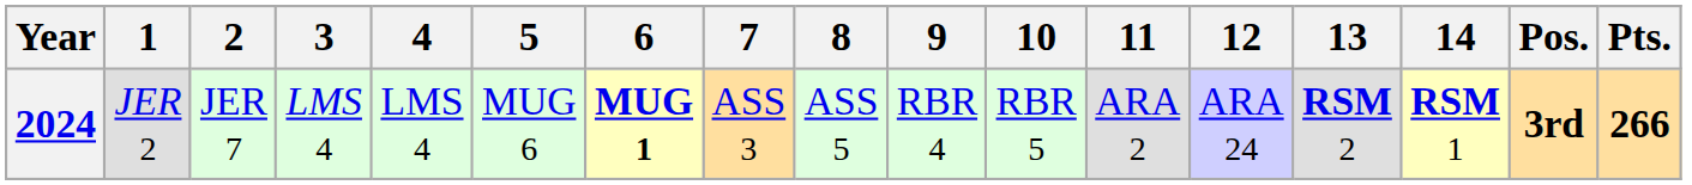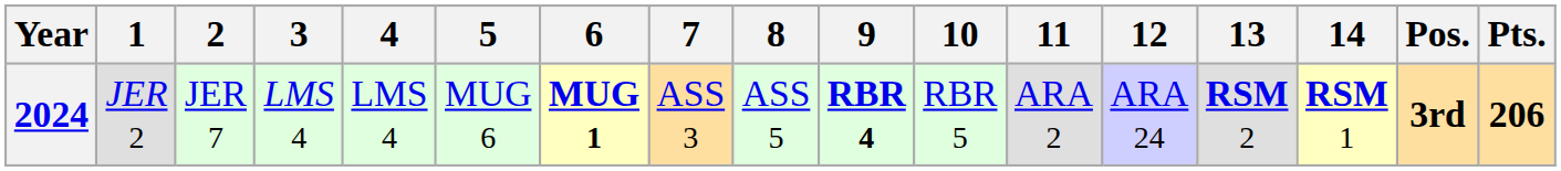 <table class="wikitable" style="text-align:center;">
 <tr>
 <th>Year</th>
 <th>1</th>
 <th>2</th>
 <th>3</th>
 <th>4</th>
 <th>5</th>
 <th>6</th>
 <th>7</th>
 <th>8</th>
 <th>9</th>
 <th>10</th>
 <th>11</th>
 <th>12</th>
 <th>13</th>
 <th>14</th>
 <th>Pos.</th>
 <th>Pts.</th>
 </tr>
 <tr>
 <th><a href='#'>2024</a></th>
 <td style="background:#dfdfdf;"><em><a href='#'>JER</a></em><br><small>2</small></td>
 <td style="background:#dfffdf;"><a href='#'>JER</a><br><small>7</small></td>
 <td style="background:#dfffdf;"><em><a href='#'>LMS</a></em><br><small>4</small></td>
 <td style="background:#dfffdf;"><a href='#'>LMS</a><br><small>4</small></td>
 <td style="background:#dfffdf;"><a href='#'>MUG</a><br><small>6</small></td>
 <td style="background:#ffffbf;"><strong><a href='#'>MUG</a><br><small>1</small></strong></td>
 <td style="background:#ffdf9f;"><a href='#'>ASS</a><br><small>3</small></td>
 <td style="background:#dfffdf;"><a href='#'>ASS</a><br><small>5</small></td>
-<td style="background:#dfffdf;"><a href='#'>RBR</a><br><small>4</small></td>
+<td style="background:#dfffdf;"><strong><a href='#'>RBR</a><br><small>4</small></strong></td>
 <td style="background:#dfffdf;"><a href='#'>RBR</a><br><small>5</small></td>
 <td style="background:#dfdfdf;"><a href='#'>ARA</a><br><small>2</small></td>
 <td style="background:#cfcfff;"><a href='#'>ARA</a><br><small>24</small></td>
 <td style="background:#dfdfdf;"><strong><a href='#'>RSM</a></strong><br><small>2</small></td>
 <td style="background:#ffffbf;"><strong><a href='#'>RSM</a></strong><br><small>1</small></td>
 <th style="background:#ffdf9f;">3rd</th>
-<th style="background:#ffdf9f;">266</th>
+<th style="background:#ffdf9f;">206</th>
 </tr>
 </table>
